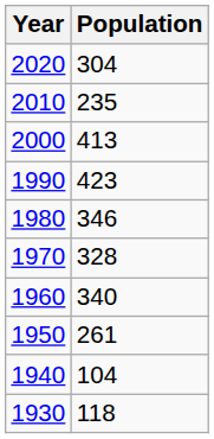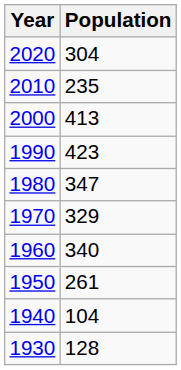 <table class="wikitable">
 <tr>
 <th>Year</th>
 <th>Population</th>
 </tr>
 <tr>
 <td><a href='#'>2020</a></td>
 <td>304</td>
 </tr>
 <tr>
 <td><a href='#'>2010</a></td>
 <td>235</td>
 </tr>
 <tr>
 <td><a href='#'>2000</a></td>
 <td>413</td>
 </tr>
 <tr>
 <td><a href='#'>1990</a></td>
 <td>423</td>
 </tr>
 <tr>
 <td><a href='#'>1980</a></td>
-<td>346</td>
+<td>347</td>
 </tr>
 <tr>
 <td><a href='#'>1970</a></td>
-<td>328</td>
+<td>329</td>
 </tr>
 <tr>
 <td><a href='#'>1960</a></td>
 <td>340</td>
 </tr>
 <tr>
 <td><a href='#'>1950</a></td>
 <td>261</td>
 </tr>
 <tr>
 <td><a href='#'>1940</a></td>
 <td>104</td>
 </tr>
 <tr>
 <td><a href='#'>1930</a></td>
-<td>118</td>
+<td>128</td>
 </tr>
 </table>
